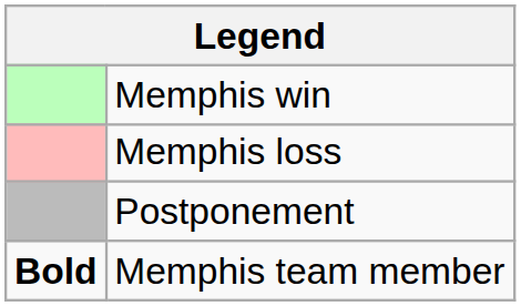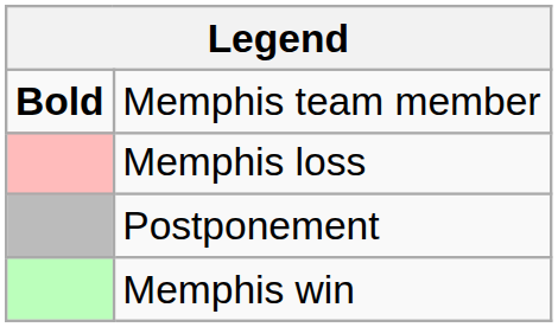 <table class="wikitable" style="font-size:90%">
 <tr>
 <th colspan="2">Legend</th>
 </tr>
 <tr>
-<td bgcolor="#bbffbb"> </td>
-<td>Memphis win</td>
+<td><strong>Bold</strong></td>
+<td>Memphis team member</td>
 </tr>
 <tr>
 <td bgcolor="#ffbbbb"> </td>
 <td>Memphis loss</td>
 </tr>
 <tr>
 <td bgcolor="#bbbbbb"> </td>
 <td>Postponement</td>
 </tr>
 <tr>
-<td><strong>Bold</strong></td>
-<td>Memphis team member</td>
+<td bgcolor="#bbffbb"> </td>
+<td>Memphis win</td>
 </tr>
 </table>
